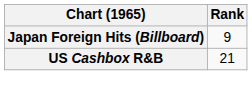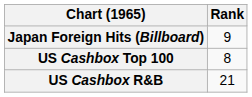 <table class="wikitable plainrowheaders">
 <tr>
 <th>Chart (1965)</th>
 <th>Rank</th>
 </tr>
 <tr>
 <th scope="row">Japan Foreign Hits (<em>Billboard</em>)</th>
 <td style="text-align:center;">9</td>
 </tr>
 <tr>
+<th scope="row">US <em>Cashbox</em> Top 100</th>
+<td style="text-align:center;">8</td>
+</tr>
+<tr>
 <th scope="row">US <em>Cashbox</em> R&B</th>
 <td style="text-align:center;">21</td>
 </tr>
 </table>
